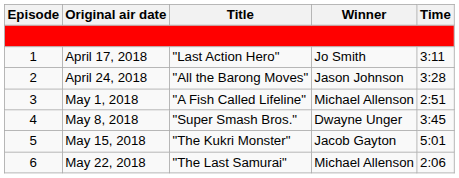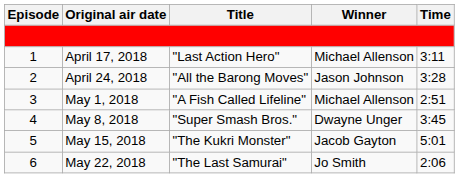 <table class="wikitable">
 <tr>
 <th scope="col">Episode</th>
 <th>Original air date</th>
 <th scope="col">Title</th>
 <th scope="col">Winner</th>
 <th scope="col">Time</th>
 </tr>
 <tr>
 <td colspan=5 style="background:red;"> </td>
 </tr>
 <tr>
 <td align=center>1</td>
 <td>April 17, 2018</td>
 <td>"Last Action Hero"</td>
-<td>Jo Smith</td>
+<td>Michael Allenson</td>
 <td>3:11</td>
 </tr>
 <tr>
 <td align=center>2</td>
 <td>April 24, 2018</td>
 <td>"All the Barong Moves"</td>
 <td>Jason Johnson</td>
 <td>3:28</td>
 </tr>
 <tr>
 <td align=center>3</td>
 <td>May 1, 2018</td>
 <td>"A Fish Called Lifeline"</td>
 <td>Michael Allenson</td>
 <td>2:51</td>
 </tr>
 <tr>
 <td align=center>4</td>
 <td>May 8, 2018</td>
 <td>"Super Smash Bros."</td>
 <td>Dwayne Unger</td>
 <td>3:45</td>
 </tr>
 <tr>
 <td align=center>5</td>
 <td>May 15, 2018</td>
 <td>"The Kukri Monster"</td>
 <td>Jacob Gayton</td>
 <td>5:01</td>
 </tr>
 <tr>
 <td align=center>6</td>
 <td>May 22, 2018</td>
 <td>"The Last Samurai"</td>
-<td>Michael Allenson</td>
+<td>Jo Smith</td>
 <td>2:06</td>
 </tr>
 </table>
